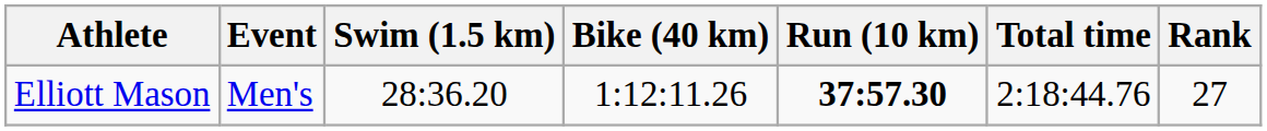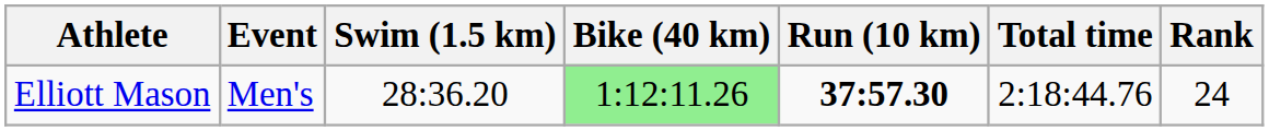 <table class="wikitable" style="font-size:90%;">
 <tr>
 <th>Athlete</th>
 <th>Event</th>
 <th>Swim (1.5 km)</th>
 <th>Bike (40 km)</th>
 <th>Run (10 km)</th>
 <th>Total time</th>
 <th>Rank</th>
 </tr>
 <tr>
 <td><a href='#'>Elliott Mason</a></td>
 <td rowspan="3"><a href='#'>Men's</a></td>
 <td style="text-align:center;">28:36.20</td>
-<td style="text-align:center;">1:12:11.26</td>
+<td style="background: lightgreen; text-align:center;">1:12:11.26</td>
 <td style="text-align:center;"><strong>37:57.30</strong></td>
 <td style="text-align:center;">2:18:44.76</td>
-<td style="text-align:center;">27</td>
+<td style="text-align:center;">24</td>
 </tr>
 </table>
